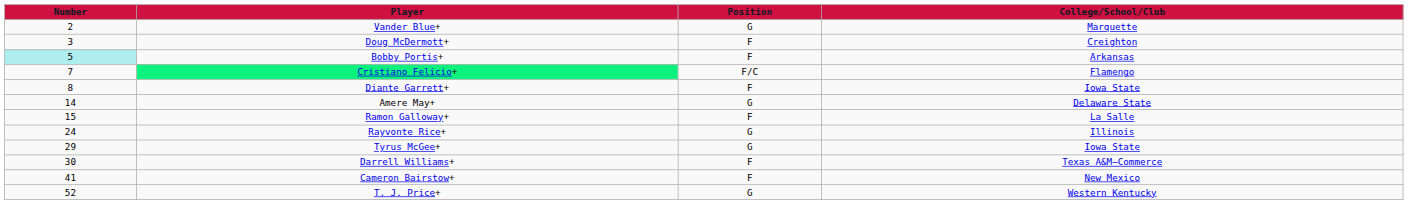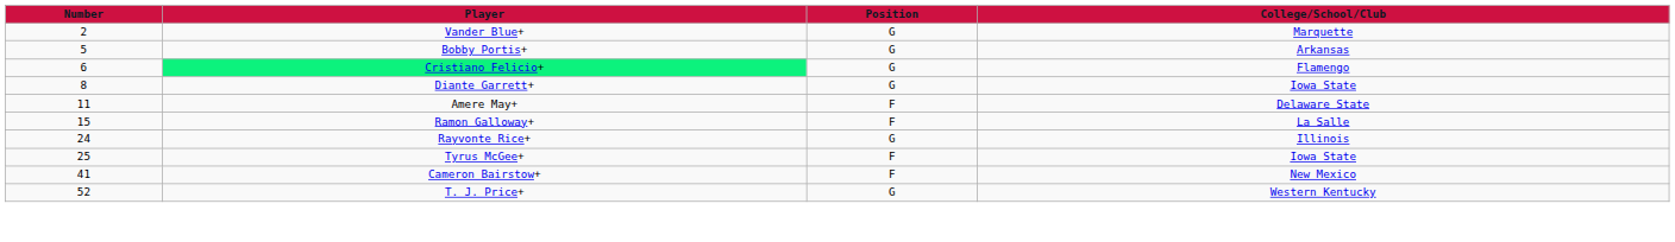 <table class="wikitable sortable sortable">
 <tr>
 <th style="background:#CE1141; color:#061922" width="1%">Number</th>
 <th style="background:#CE1141; color:#061922" width="5%">Player</th>
 <th style="background:#CE1141; color:#061922" width="1%">Position</th>
 <th style="background:#CE1141; color:#061922" width="5%">College/School/Club</th>
 </tr>
 <tr style="text-align: center">
 <td>2</td>
 <td><a href='#'>Vander Blue</a>+</td>
 <td>G</td>
 <td><a href='#'>Marquette</a></td>
 </tr>
 <tr style="text-align: center">
-<td>3</td>
-<td><a href='#'>Doug McDermott</a>+</td>
-<td>F</td>
-<td><a href='#'>Creighton</a></td>
-</tr>
-<tr style="text-align: center">
-<td style="background: paleturquoise;">5</td>
+<td>5</td>
 <td><a href='#'>Bobby Portis</a>+</td>
-<td>F</td>
+<td>G</td>
 <td><a href='#'>Arkansas</a></td>
 </tr>
 <tr style="text-align: center">
-<td>7</td>
+<td>6</td>
 <td bgcolor="#0CF27D"><a href='#'>Cristiano Felicio</a>+</td>
-<td>F/C</td>
+<td>G</td>
 <td><a href='#'>Flamengo</a></td>
 </tr>
 <tr style="text-align: center">
 <td>8</td>
 <td><a href='#'>Diante Garrett</a>+</td>
-<td>F</td>
+<td>G</td>
 <td><a href='#'>Iowa State</a></td>
 </tr>
 <tr style="text-align: center">
-<td>14</td>
+<td>11</td>
 <td>Amere May+</td>
-<td>G</td>
+<td>F</td>
 <td><a href='#'>Delaware State</a></td>
 </tr>
 <tr style="text-align: center">
 <td>15</td>
 <td><a href='#'>Ramon Galloway</a>+</td>
 <td>F</td>
 <td><a href='#'>La Salle</a></td>
 </tr>
 <tr style="text-align: center">
 <td>24</td>
 <td><a href='#'>Rayvonte Rice</a>+</td>
 <td>G</td>
 <td><a href='#'>Illinois</a></td>
 </tr>
 <tr style="text-align: center">
-<td>29</td>
+<td>25</td>
 <td><a href='#'>Tyrus McGee</a>+</td>
-<td>G</td>
+<td>F</td>
 <td><a href='#'>Iowa State</a></td>
-</tr>
-<tr style="text-align: center">
-<td>30</td>
-<td><a href='#'>Darrell Williams</a>+</td>
-<td>F</td>
-<td><a href='#'>Texas A&M–Commerce</a></td>
 </tr>
 <tr style="text-align: center">
 <td>41</td>
 <td><a href='#'>Cameron Bairstow</a>+</td>
 <td>F</td>
 <td><a href='#'>New Mexico</a></td>
 </tr>
 <tr style="text-align: center">
 <td>52</td>
 <td><a href='#'>T. J. Price</a>+</td>
 <td>G</td>
 <td><a href='#'>Western Kentucky</a></td>
 </tr>
 </table>
